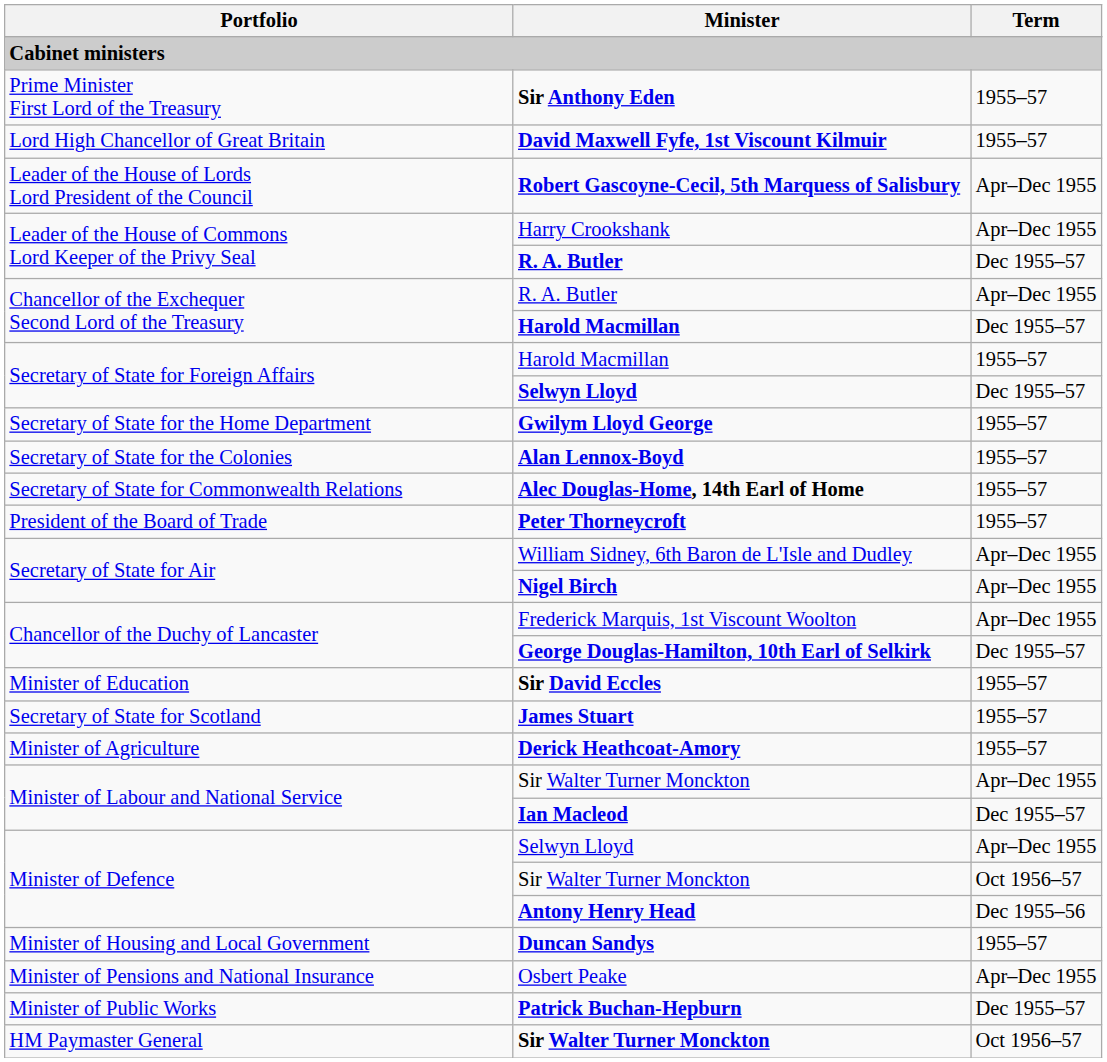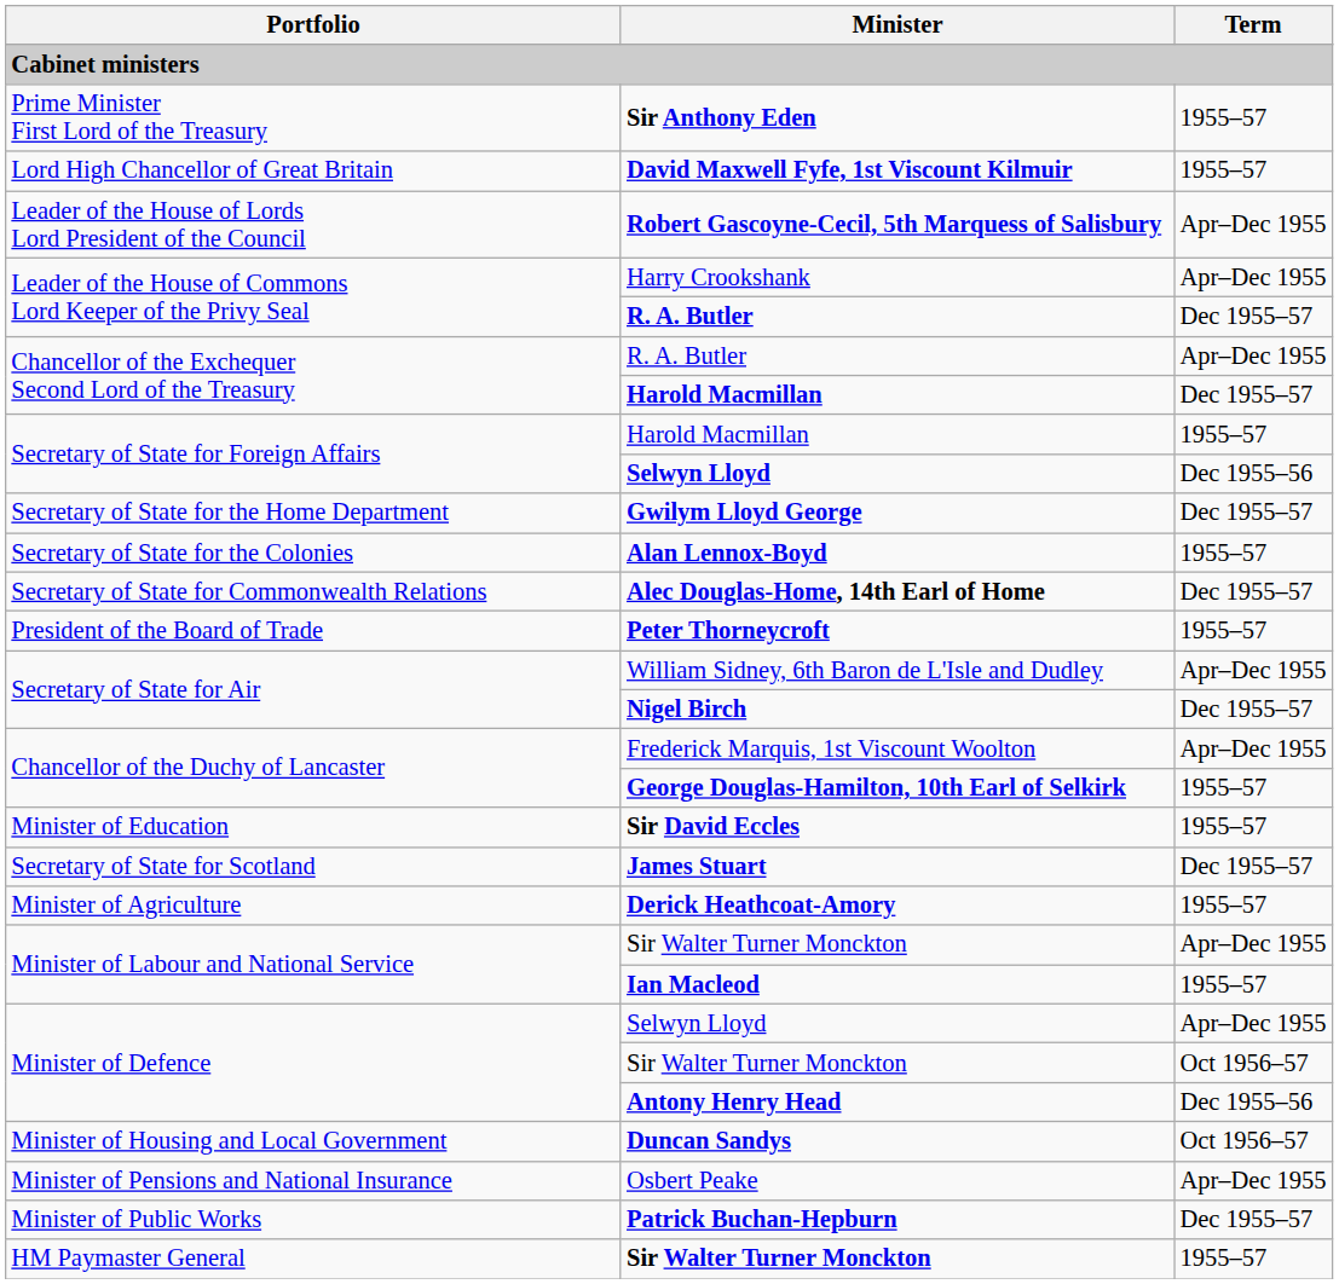 <table class="wikitable">
 <tr>
 <th width=390>Portfolio</th>
 <th width=350>Minister</th>
 <th>Term</th>
 </tr>
 <tr>
 </tr>
 <tr>
 <td style="background:#cccccc;" colspan="4"><strong>Cabinet ministers</strong></td>
 </tr>
 <tr>
 <td><a href='#'>Prime Minister</a><br><a href='#'>First Lord of the Treasury</a></td>
 <td><strong>Sir <a href='#'>Anthony Eden</a></strong></td>
 <td>1955–57</td>
 </tr>
 <tr>
 <td><a href='#'>Lord High Chancellor of Great Britain</a></td>
 <td><strong><a href='#'>David Maxwell Fyfe, 1st Viscount Kilmuir</a></strong></td>
 <td>1955–57</td>
 </tr>
 <tr>
 <td><a href='#'>Leader of the House of Lords</a><br><a href='#'>Lord President of the Council</a></td>
 <td><strong><a href='#'>Robert Gascoyne-Cecil, 5th Marquess of Salisbury</a></strong></td>
 <td>Apr–Dec 1955</td>
 </tr>
 <tr>
 <td rowspan="2"><a href='#'>Leader of the House of Commons</a><br><a href='#'>Lord Keeper of the Privy Seal</a></td>
 <td><a href='#'>Harry Crookshank</a></td>
 <td>Apr–Dec 1955</td>
 </tr>
 <tr>
 <td><strong><a href='#'>R. A. Butler</a></strong></td>
 <td>Dec 1955–57</td>
 </tr>
 <tr>
 <td rowspan="2"><a href='#'>Chancellor of the Exchequer<br>Second Lord of the Treasury</a></td>
 <td><a href='#'>R. A. Butler</a></td>
 <td>Apr–Dec 1955</td>
 </tr>
 <tr>
 <td><strong><a href='#'>Harold Macmillan</a></strong></td>
 <td>Dec 1955–57</td>
 </tr>
 <tr>
 <td rowspan="2"><a href='#'>Secretary of State for Foreign Affairs</a></td>
 <td><a href='#'>Harold Macmillan</a></td>
 <td>1955–57</td>
 </tr>
 <tr>
 <td><strong><a href='#'>Selwyn Lloyd</a></strong></td>
-<td>Dec 1955–57</td>
+<td>Dec 1955–56</td>
 </tr>
 <tr>
 <td><a href='#'>Secretary of State for the Home Department</a></td>
 <td><strong><a href='#'>Gwilym Lloyd George</a></strong></td>
-<td>1955–57</td>
+<td>Dec 1955–57</td>
 </tr>
 <tr>
 <td><a href='#'>Secretary of State for the Colonies</a></td>
 <td><strong><a href='#'>Alan Lennox-Boyd</a></strong></td>
 <td>1955–57</td>
 </tr>
 <tr>
 <td><a href='#'>Secretary of State for Commonwealth Relations</a></td>
 <td><strong><a href='#'>Alec Douglas-Home</a>, 14th Earl of Home</strong></td>
-<td>1955–57</td>
+<td>Dec 1955–57</td>
 </tr>
 <tr>
 <td><a href='#'>President of the Board of Trade</a></td>
 <td><strong><a href='#'>Peter Thorneycroft</a></strong></td>
 <td>1955–57</td>
 </tr>
 <tr>
 <td rowspan="2"><a href='#'>Secretary of State for Air</a></td>
 <td><a href='#'>William Sidney, 6th Baron de L'Isle and Dudley</a></td>
 <td>Apr–Dec 1955</td>
 </tr>
 <tr>
 <td><strong><a href='#'>Nigel Birch</a></strong></td>
-<td>Apr–Dec 1955</td>
+<td>Dec 1955–57</td>
 </tr>
 <tr>
 <td rowspan="2"><a href='#'>Chancellor of the Duchy of Lancaster</a></td>
 <td><a href='#'>Frederick Marquis, 1st Viscount Woolton</a></td>
 <td>Apr–Dec 1955</td>
 </tr>
 <tr>
 <td><strong><a href='#'>George Douglas-Hamilton, 10th Earl of Selkirk</a></strong></td>
-<td>Dec 1955–57</td>
+<td>1955–57</td>
 </tr>
 <tr>
 <td><a href='#'>Minister of Education</a></td>
 <td><strong>Sir <a href='#'>David Eccles</a></strong></td>
 <td>1955–57</td>
 </tr>
 <tr>
 <td><a href='#'>Secretary of State for Scotland</a></td>
 <td><strong><a href='#'>James Stuart</a></strong></td>
-<td>1955–57</td>
+<td>Dec 1955–57</td>
 </tr>
 <tr>
 <td><a href='#'>Minister of Agriculture</a></td>
 <td><strong><a href='#'>Derick Heathcoat-Amory</a></strong></td>
 <td>1955–57</td>
 </tr>
 <tr>
 <td rowspan="2"><a href='#'>Minister of Labour and National Service</a></td>
 <td>Sir <a href='#'>Walter Turner Monckton</a></td>
 <td>Apr–Dec 1955</td>
 </tr>
 <tr>
 <td><strong><a href='#'>Ian Macleod</a></strong></td>
-<td>Dec 1955–57</td>
+<td>1955–57</td>
 </tr>
 <tr>
 <td rowspan="3"><a href='#'>Minister of Defence</a></td>
 <td><a href='#'>Selwyn Lloyd</a></td>
 <td>Apr–Dec 1955</td>
 </tr>
 <tr>
 <td>Sir <a href='#'>Walter Turner Monckton</a></td>
 <td>Oct 1956–57</td>
 </tr>
 <tr>
 <td><strong><a href='#'>Antony Henry Head</a></strong></td>
 <td>Dec 1955–56</td>
 </tr>
 <tr>
 <td><a href='#'>Minister of Housing and Local Government</a></td>
 <td><strong><a href='#'>Duncan Sandys</a></strong></td>
-<td>1955–57</td>
+<td>Oct 1956–57</td>
 </tr>
 <tr>
 <td><a href='#'>Minister of Pensions and National Insurance</a></td>
 <td><a href='#'>Osbert Peake</a></td>
 <td>Apr–Dec 1955</td>
 </tr>
 <tr>
 <td><a href='#'>Minister of Public Works</a></td>
 <td><strong><a href='#'>Patrick Buchan-Hepburn</a></strong></td>
 <td>Dec 1955–57</td>
 </tr>
 <tr>
 <td><a href='#'>HM Paymaster General</a></td>
 <td><strong>Sir <a href='#'>Walter Turner Monckton</a></strong></td>
-<td>Oct 1956–57</td>
+<td>1955–57</td>
 </tr>
 </table>
